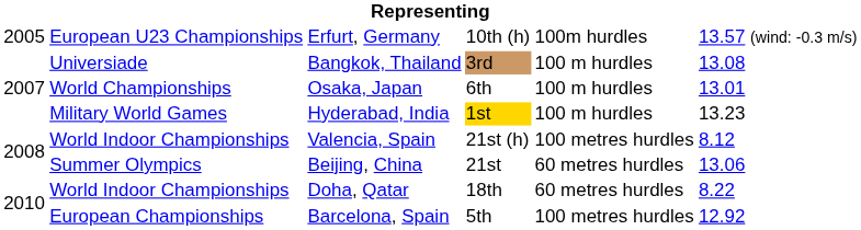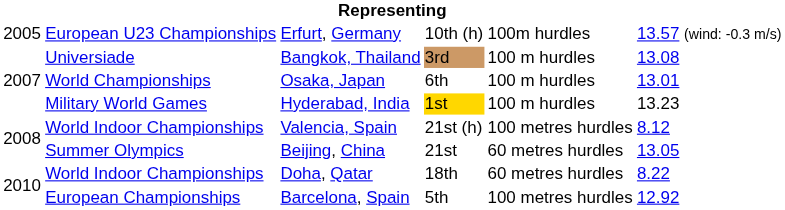 <table>
 <tr>
 <th colspan="6">Representing </th>
 </tr>
 <tr>
 <td>2005</td>
 <td><a href='#'>European U23 Championships</a></td>
 <td><a href='#'>Erfurt</a>, <a href='#'>Germany</a></td>
 <td>10th (h)</td>
 <td>100m hurdles</td>
 <td><a href='#'>13.57</a> <small>(wind: -0.3 m/s)</small></td>
 </tr>
 <tr>
 <td rowspan=3>2007</td>
 <td><a href='#'>Universiade</a></td>
 <td><a href='#'>Bangkok, Thailand</a></td>
 <td bgcolor=cc9966>3rd</td>
 <td>100 m hurdles</td>
 <td><a href='#'>13.08</a></td>
 </tr>
 <tr>
 <td><a href='#'>World Championships</a></td>
 <td><a href='#'>Osaka, Japan</a></td>
 <td>6th</td>
 <td>100 m hurdles</td>
 <td><a href='#'>13.01</a></td>
 </tr>
 <tr>
 <td><a href='#'>Military World Games</a></td>
 <td><a href='#'>Hyderabad, India</a></td>
 <td bgcolor=gold>1st</td>
 <td>100 m hurdles</td>
 <td>13.23</td>
 </tr>
 <tr>
 <td rowspan=2>2008</td>
 <td><a href='#'>World Indoor Championships</a></td>
 <td><a href='#'>Valencia, Spain</a></td>
 <td>21st (h)</td>
 <td>100 metres hurdles</td>
 <td><a href='#'>8.12</a></td>
 </tr>
 <tr>
 <td><a href='#'>Summer Olympics</a></td>
 <td><a href='#'>Beijing</a>, <a href='#'>China</a></td>
 <td>21st</td>
 <td>60 metres hurdles</td>
-<td><a href='#'>13.06</a></td>
+<td><a href='#'>13.05</a></td>
 </tr>
 <tr>
 <td rowspan=2>2010</td>
 <td><a href='#'>World Indoor Championships</a></td>
 <td><a href='#'>Doha</a>, <a href='#'>Qatar</a></td>
 <td>18th</td>
 <td>60 metres hurdles</td>
 <td><a href='#'>8.22</a></td>
 </tr>
 <tr>
 <td><a href='#'>European Championships</a></td>
 <td><a href='#'>Barcelona</a>, <a href='#'>Spain</a></td>
 <td>5th</td>
 <td>100 metres hurdles</td>
 <td><a href='#'>12.92</a></td>
 </tr>
 </table>
